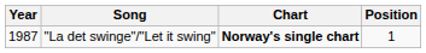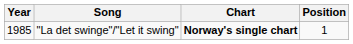 <table class="wikitable">
 <tr>
 <th>Year</th>
 <th>Song</th>
 <th>Chart</th>
 <th>Position</th>
 </tr>
 <tr>
-<td>1987</td>
+<td>1985</td>
 <td>"La det swinge"/"Let it swing"</td>
 <td><strong>Norway's single chart</strong></td>
 <td align="center">1</td>
 </tr>
 </table>
